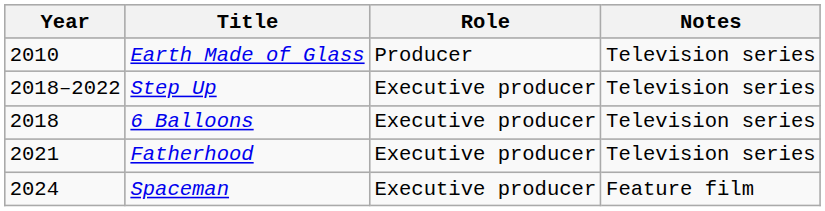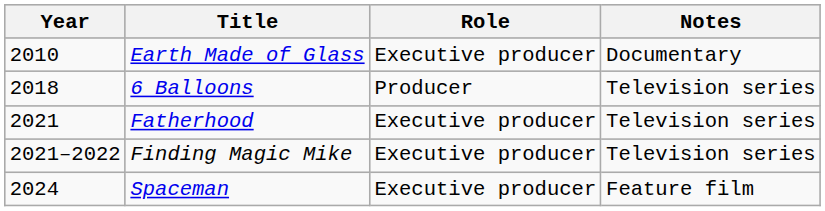 <table class="wikitable sortable">
 <tr>
 <th>Year</th>
 <th>Title</th>
 <th>Role</th>
 <th class="unsortable">Notes</th>
 </tr>
 <tr>
 <td>2010</td>
 <td><em><a href='#'>Earth Made of Glass</a></em></td>
-<td>Producer</td>
-<td>Television series</td>
-</tr>
-<tr>
-<td>2018–2022</td>
-<td><em><a href='#'>Step Up</a></em></td>
 <td>Executive producer</td>
-<td>Television series</td>
+<td>Documentary</td>
 </tr>
 <tr>
 <td>2018</td>
 <td><em><a href='#'>6 Balloons</a></em></td>
-<td>Executive producer</td>
+<td>Producer</td>
 <td>Television series</td>
 </tr>
 <tr>
 <td>2021</td>
 <td><em><a href='#'>Fatherhood</a></em></td>
+<td>Executive producer</td>
+<td>Television series</td>
+</tr>
+<tr>
+<td>2021–2022</td>
+<td><em>Finding Magic Mike</em></td>
 <td>Executive producer</td>
 <td>Television series</td>
 </tr>
 <tr>
 <td>2024</td>
 <td><em><a href='#'>Spaceman</a></em></td>
 <td>Executive producer</td>
 <td>Feature film</td>
 </tr>
 </table>
